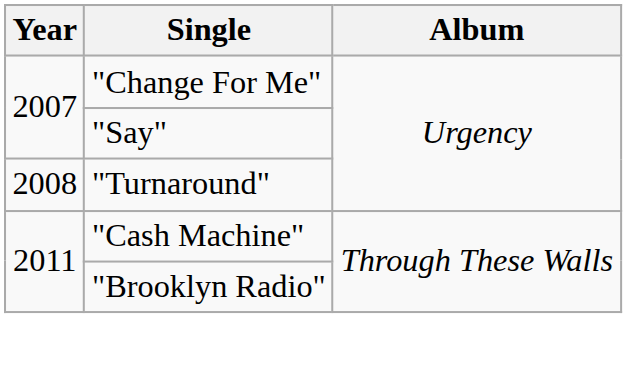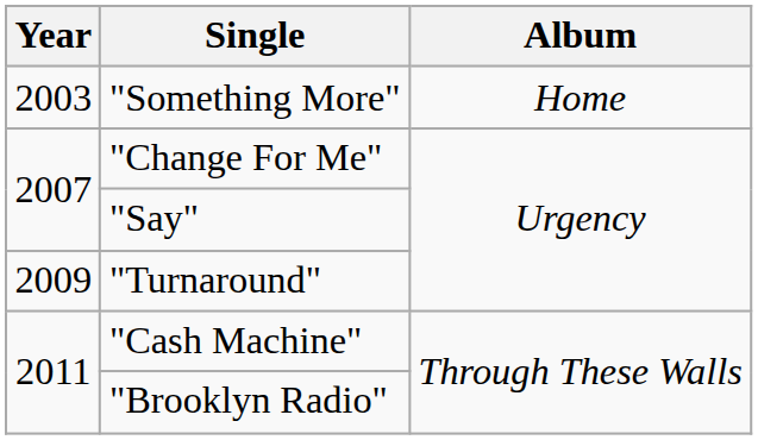 <table class="wikitable" style="text-align:center;">
 <tr>
 <th>Year</th>
 <th>Single</th>
 <th>Album</th>
+</tr>
+<tr>
+<td>2003</td>
+<td style="text-align:left;">"Something More"</td>
+<td><em>Home</em></td>
 </tr>
 <tr>
 <td rowspan="2">2007</td>
 <td style="text-align:left;">"Change For Me"</td>
 <td rowspan="3"><em>Urgency</em></td>
 </tr>
 <tr>
 <td style="text-align:left;">"Say"</td>
 </tr>
 <tr>
-<td>2008</td>
+<td>2009</td>
 <td style="text-align:left;">"Turnaround"</td>
 </tr>
 <tr>
 <td rowspan="2">2011</td>
 <td style="text-align:left;">"Cash Machine"</td>
 <td rowspan="2"><em>Through These Walls</em></td>
 </tr>
 <tr>
 <td style="text-align:left;">"Brooklyn Radio"</td>
 </tr>
 </table>
